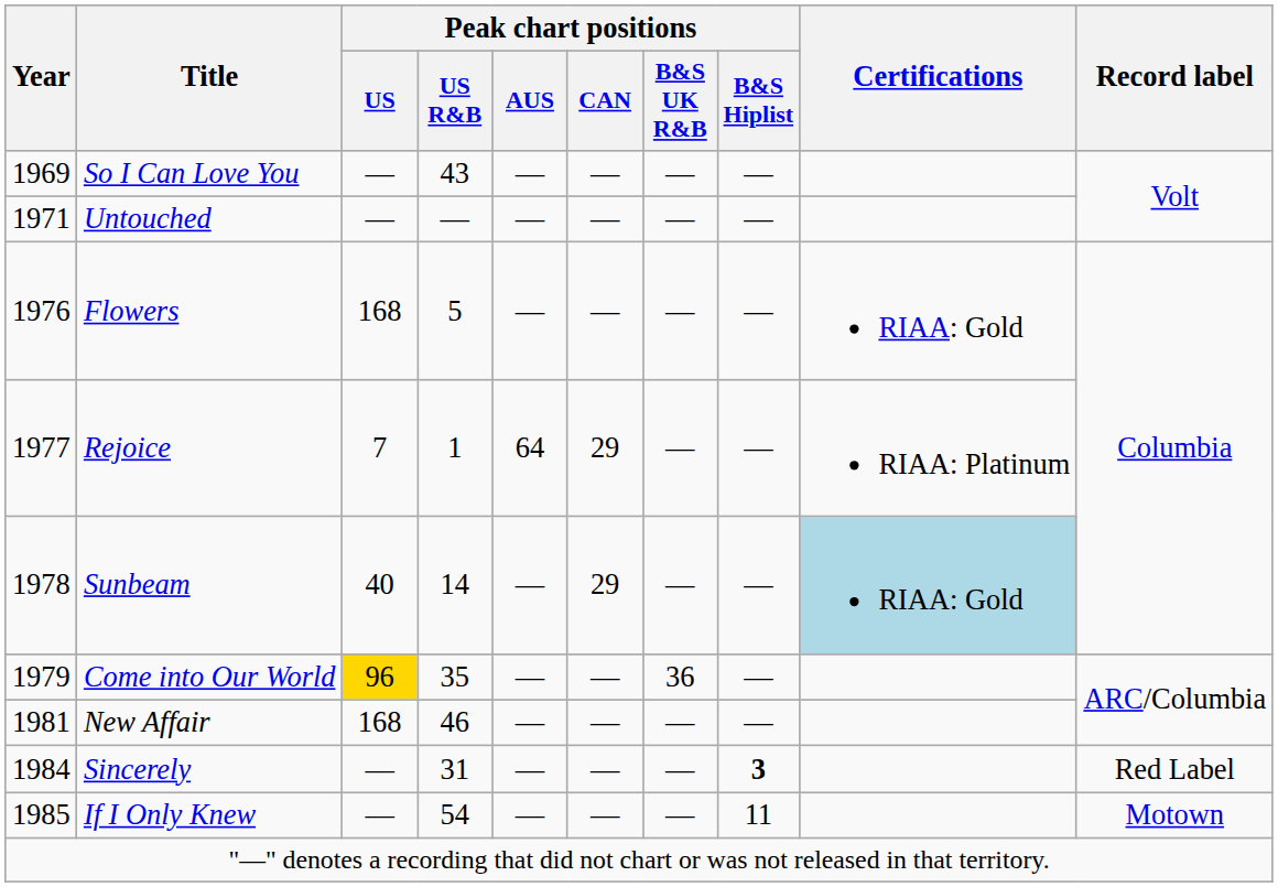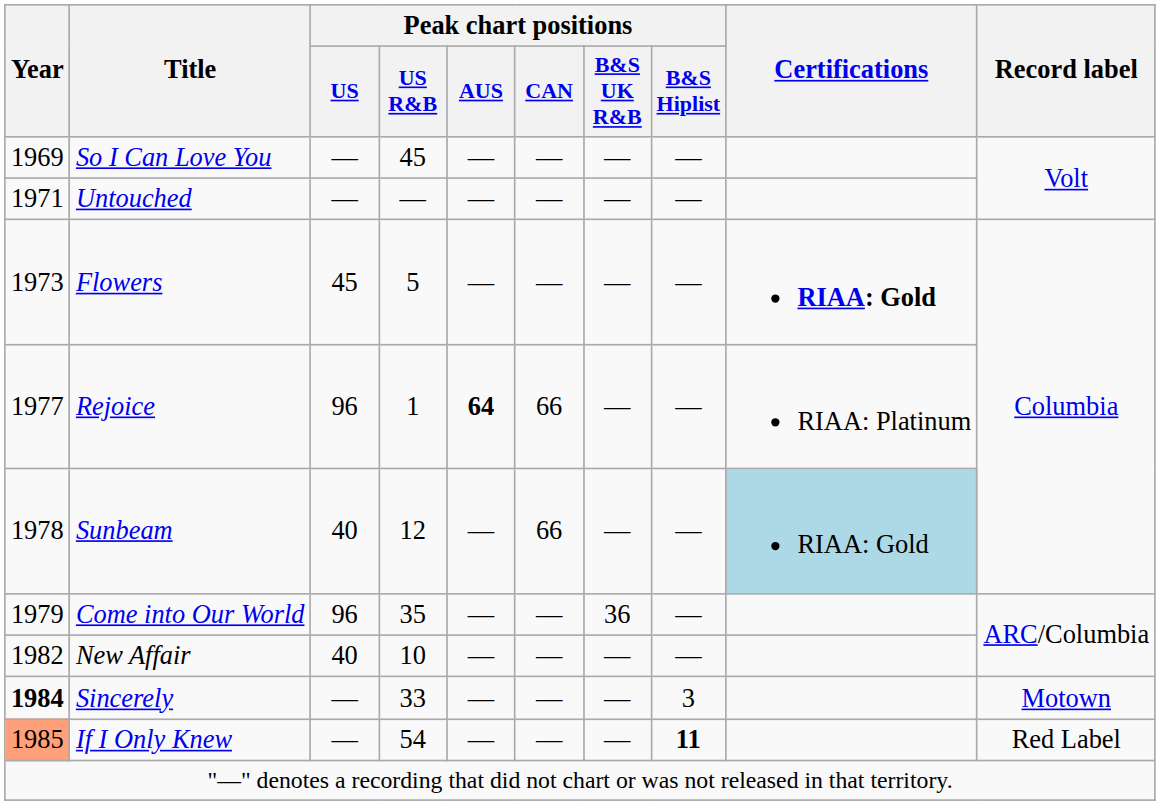 <table class="wikitable" style="text-align:center;">
 <tr>
 <th rowspan="2">Year</th>
 <th rowspan="2">Title</th>
 <th colspan="6">Peak chart positions</th>
 <th rowspan="2"><a href='#'>Certifications</a></th>
 <th rowspan="2">Record label</th>
 </tr>
 <tr style="font-size:smaller;">
 <th width="35"><a href='#'>US</a><br></th>
 <th width="35"><a href='#'>US R&B</a><br></th>
 <th width="35"><a href='#'>AUS</a><br></th>
 <th width="35"><a href='#'>CAN</a><br></th>
 <th width="35"><a href='#'>B&S UK R&B</a><br></th>
 <th width="35"><a href='#'>B&S Hiplist</a><br></th>
 </tr>
 <tr>
 <td>1969</td>
 <td align="left"><em><a href='#'>So I Can Love You</a></em></td>
 <td>—</td>
-<td>43</td>
+<td>45</td>
 <td>—</td>
 <td>—</td>
 <td>—</td>
 <td>—</td>
 <td align=left></td>
 <td rowspan="2"><a href='#'>Volt</a></td>
 </tr>
 <tr>
 <td>1971</td>
 <td align="left"><em><a href='#'>Untouched</a></em></td>
 <td>—</td>
 <td>—</td>
 <td>—</td>
 <td>—</td>
 <td>—</td>
 <td>—</td>
 <td align=left></td>
 </tr>
 <tr>
-<td>1976</td>
+<td>1973</td>
 <td align="left"><em><a href='#'>Flowers</a></em></td>
-<td>168</td>
+<td>45</td>
 <td>5</td>
 <td>—</td>
 <td>—</td>
 <td>—</td>
 <td>—</td>
-<td align=left><br><ul><li><a href='#'>RIAA</a>: Gold</li></ul></td>
+<td align=left><strong><br><ul><li><a href='#'>RIAA</a>: Gold</li></ul></strong></td>
 <td rowspan="3"><a href='#'>Columbia</a></td>
 </tr>
 <tr>
 <td>1977</td>
 <td align="left"><em><a href='#'>Rejoice</a></em></td>
-<td>7</td>
+<td>96</td>
 <td>1</td>
-<td>64</td>
-<td>29</td>
+<td><strong>64</strong></td>
+<td>66</td>
 <td>—</td>
 <td>—</td>
 <td align=left><br><ul><li>RIAA: Platinum</li></ul></td>
 </tr>
 <tr>
 <td>1978</td>
 <td align="left"><em><a href='#'>Sunbeam</a></em></td>
 <td>40</td>
-<td>14</td>
+<td>12</td>
 <td>—</td>
-<td>29</td>
+<td>66</td>
 <td>—</td>
 <td>—</td>
 <td align=left style="background: lightblue;"><br><ul><li>RIAA: Gold</li></ul></td>
 </tr>
 <tr>
 <td>1979</td>
 <td align="left"><em><a href='#'>Come into Our World</a></em></td>
-<td style="background: gold;">96</td>
+<td>96</td>
 <td>35</td>
 <td>—</td>
 <td>—</td>
 <td>36</td>
 <td>—</td>
 <td align=left></td>
 <td rowspan="2"><a href='#'>ARC</a>/Columbia</td>
 </tr>
 <tr>
-<td>1981</td>
+<td>1982</td>
 <td align="left"><em>New Affair</em></td>
-<td>168</td>
-<td>46</td>
+<td>40</td>
+<td>10</td>
 <td>—</td>
 <td>—</td>
 <td>—</td>
 <td>—</td>
 <td align=left></td>
 </tr>
 <tr>
-<td>1984</td>
+<td><strong>1984</strong></td>
 <td align="left"><em><a href='#'>Sincerely</a></em></td>
 <td>—</td>
-<td>31</td>
+<td>33</td>
 <td>—</td>
 <td>—</td>
 <td>—</td>
-<td><strong>3</strong></td>
+<td>3</td>
 <td align=left></td>
-<td>Red Label</td>
+<td><a href='#'>Motown</a></td>
 </tr>
 <tr>
-<td>1985</td>
+<td style="background: lightsalmon;">1985</td>
 <td align="left"><em><a href='#'>If I Only Knew</a></em></td>
 <td>—</td>
 <td>54</td>
 <td>—</td>
 <td>—</td>
 <td>—</td>
-<td>11</td>
+<td><strong>11</strong></td>
 <td align=left></td>
-<td><a href='#'>Motown</a></td>
+<td>Red Label</td>
 </tr>
 <tr>
 <td colspan="15" style="font-size:90%">"—" denotes a recording that did not chart or was not released in that territory.</td>
 </tr>
 </table>
